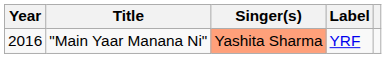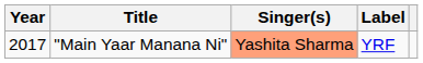 <table class="wikitable sortable plainrowheaders">
 <tr style="background:#ccc; text-align:center;">
 <th scope="col">Year</th>
 <th scope="col">Title</th>
 <th scope="col">Singer(s)</th>
 <th scope="col">Label</th>
 <th class="unsortable" scope="col"></th>
 </tr>
 <tr>
-<td>2016</td>
+<td>2017</td>
 <td>"Main Yaar Manana Ni"</td>
 <td style="background: lightsalmon;">Yashita Sharma</td>
 <td><a href='#'>YRF</a></td>
 <td></td>
 </tr>
 </table>
